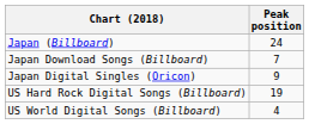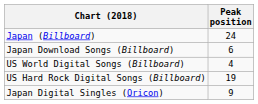 <table class="wikitable sortable" border="1">
 <tr>
 <th>Chart (2018)</th>
 <th>Peak<br>position</th>
 </tr>
 <tr>
 <td><a href='#'>Japan</a> (<em><a href='#'>Billboard</a></em>)</td>
 <td style="text-align:center;">24</td>
 </tr>
 <tr>
 <td>Japan Download Songs (<em>Billboard</em>)</td>
-<td style="text-align:center;">7</td>
+<td style="text-align:center;">6</td>
 </tr>
 <tr>
-<td>Japan Digital Singles (<a href='#'>Oricon</a>)</td>
-<td style="text-align:center;">9</td>
+<td>US World Digital Songs (<em>Billboard</em>)</td>
+<td style="text-align:center;">4</td>
 </tr>
 <tr>
 <td>US Hard Rock Digital Songs (<em>Billboard</em>)</td>
 <td style="text-align:center;">19</td>
 </tr>
 <tr>
-<td>US World Digital Songs (<em>Billboard</em>)</td>
-<td style="text-align:center;">4</td>
+<td>Japan Digital Singles (<a href='#'>Oricon</a>)</td>
+<td style="text-align:center;">9</td>
 </tr>
 </table>
